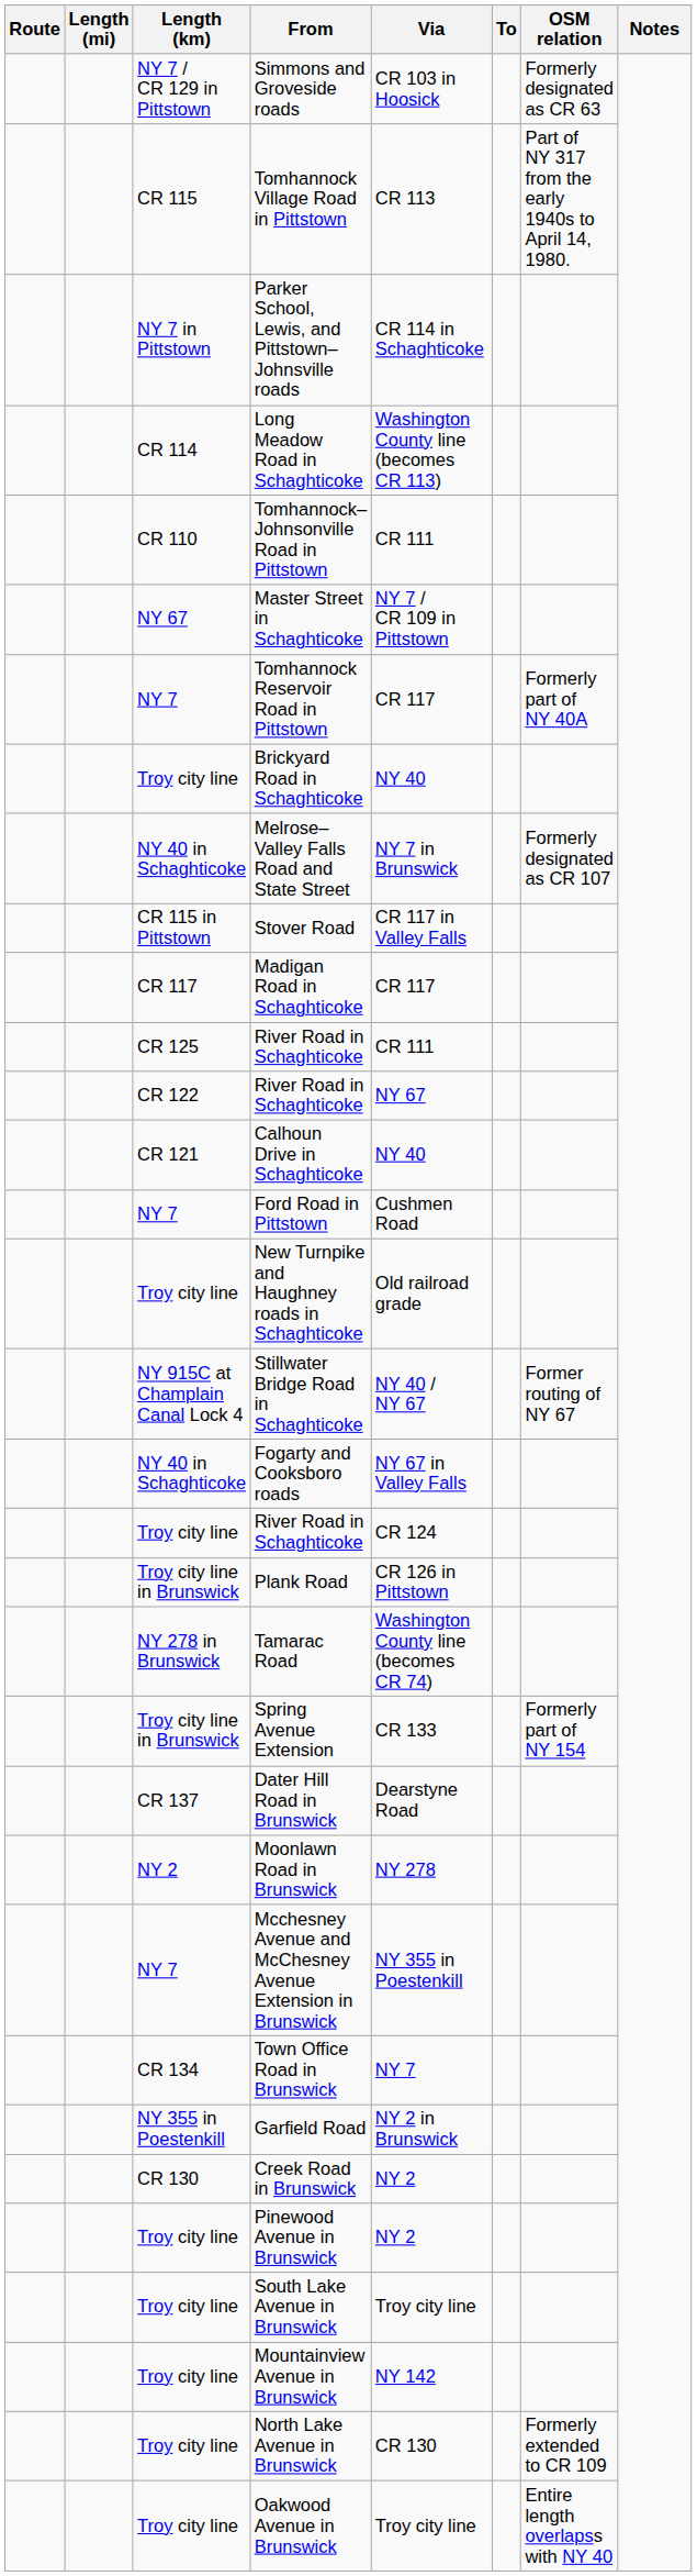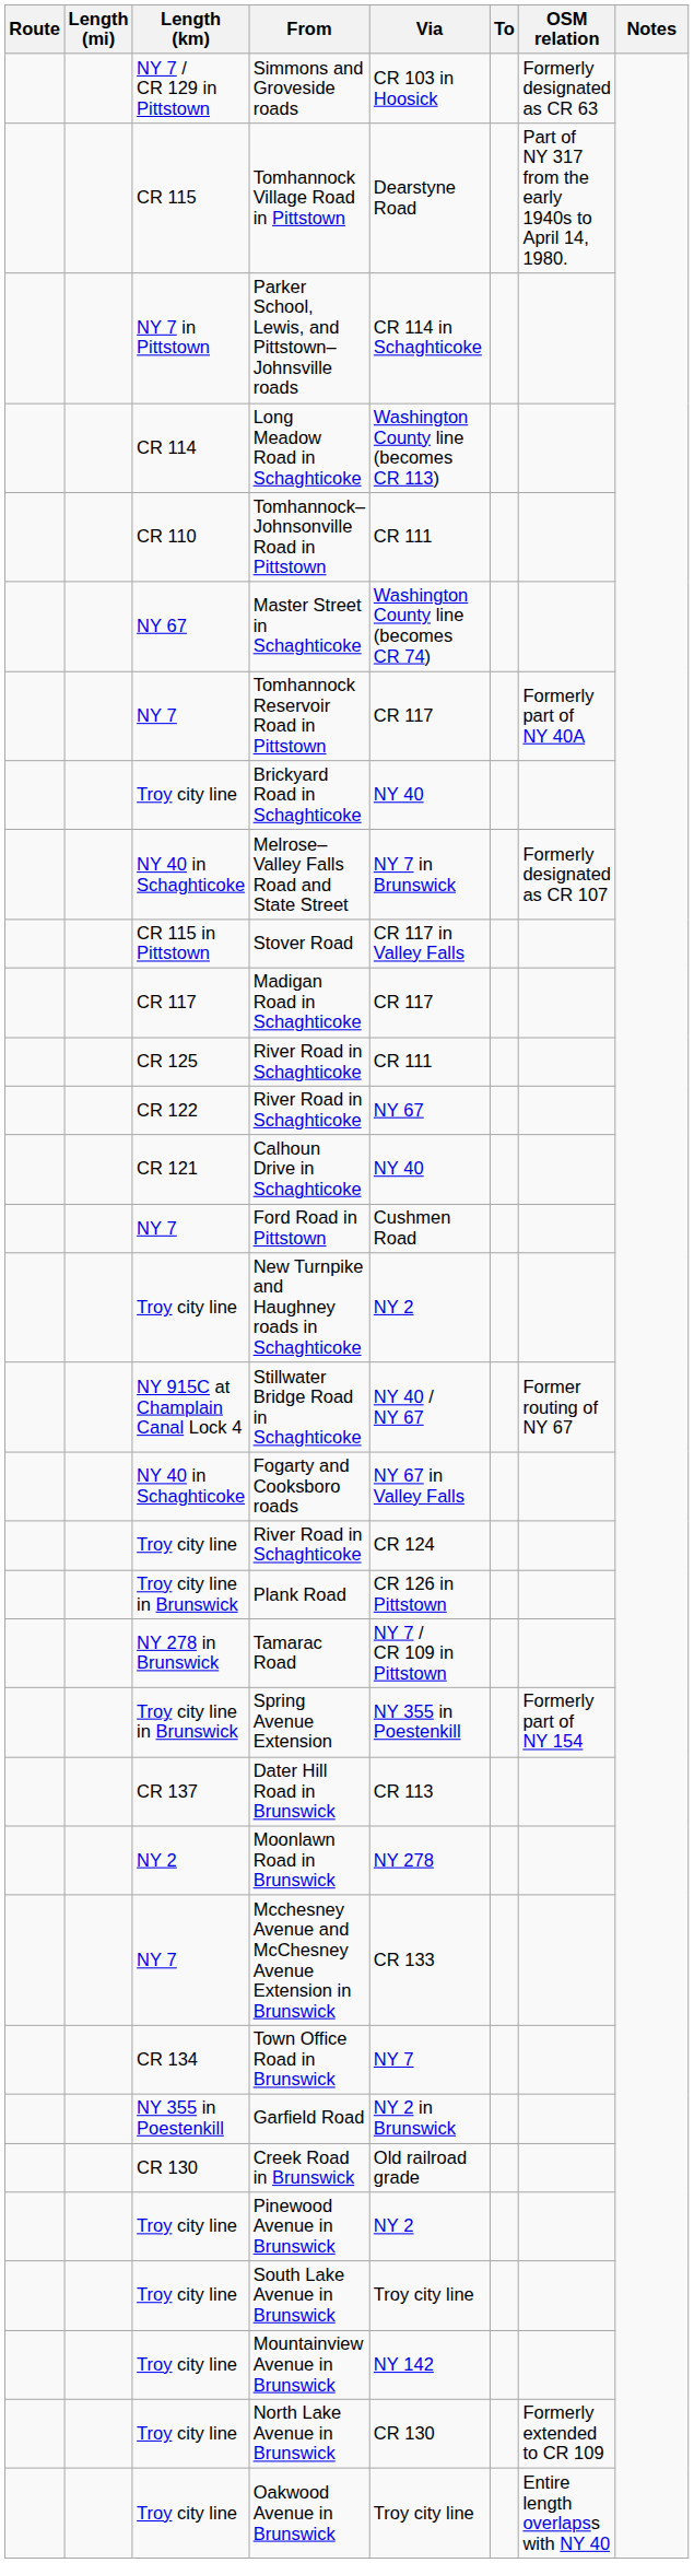 <table class="wikitable sortable">
 <tr>
 <th>Route</th>
 <th>Length<br>(mi)</th>
 <th>Length<br>(km)</th>
 <th class="unsortable">From</th>
 <th class="unsortable" width="20%">Via</th>
 <th class="unsortable">To</th>
 <th class="unsortable">OSM<br>relation</th>
 <th class="unsortable" width="20%">Notes</th>
 </tr>
 <tr>
 <td id="109"></td>
 <td></td>
 <td><a href='#'>NY&nbsp;7</a> / CR 129 in <a href='#'>Pittstown</a></td>
 <td>Simmons and Groveside roads</td>
 <td>CR 103 in <a href='#'>Hoosick</a></td>
 <td></td>
 <td>Formerly designated as CR 63</td>
 </tr>
 <tr>
 <td id="110"></td>
 <td></td>
 <td>CR 115</td>
 <td>Tomhannock Village Road in <a href='#'>Pittstown</a></td>
-<td>CR 113</td>
+<td>Dearstyne Road</td>
 <td></td>
 <td>Part of NY 317 from the early 1940s to April 14, 1980.</td>
 </tr>
 <tr>
 <td id="111"></td>
 <td></td>
 <td><a href='#'>NY&nbsp;7</a> in <a href='#'>Pittstown</a></td>
 <td>Parker School, Lewis, and Pittstown–Johnsville roads</td>
 <td>CR 114 in <a href='#'>Schaghticoke</a></td>
 <td></td>
 <td></td>
 </tr>
 <tr>
 <td id="112"></td>
 <td></td>
 <td>CR 114</td>
 <td>Long Meadow Road in <a href='#'>Schaghticoke</a></td>
 <td><a href='#'>Washington County</a> line (becomes <a href='#'>CR 113</a>)</td>
 <td></td>
 <td></td>
 </tr>
 <tr>
 <td id="113"></td>
 <td></td>
 <td>CR 110</td>
 <td>Tomhannock–Johnsonville Road in <a href='#'>Pittstown</a></td>
 <td>CR 111</td>
 <td></td>
 <td></td>
 </tr>
 <tr>
 <td id="114"></td>
 <td></td>
 <td><a href='#'>NY&nbsp;67</a></td>
 <td>Master Street in <a href='#'>Schaghticoke</a></td>
-<td><a href='#'>NY&nbsp;7</a> / CR 109 in <a href='#'>Pittstown</a></td>
+<td><a href='#'>Washington County</a> line (becomes <a href='#'>CR 74</a>)</td>
 <td></td>
 <td></td>
 </tr>
 <tr>
 <td id="115"></td>
 <td></td>
 <td><a href='#'>NY&nbsp;7</a></td>
 <td>Tomhannock Reservoir Road in <a href='#'>Pittstown</a></td>
 <td>CR 117</td>
 <td></td>
 <td>Formerly part of <a href='#'>NY&nbsp;40A</a></td>
 </tr>
 <tr>
 <td id="116"></td>
 <td></td>
 <td><a href='#'>Troy</a> city line</td>
 <td>Brickyard Road in <a href='#'>Schaghticoke</a></td>
 <td><a href='#'>NY&nbsp;40</a></td>
 <td></td>
 <td></td>
 </tr>
 <tr>
 <td id="117"></td>
 <td></td>
 <td><a href='#'>NY&nbsp;40</a> in <a href='#'>Schaghticoke</a></td>
 <td>Melrose–Valley Falls Road and State Street</td>
 <td><a href='#'>NY&nbsp;7</a> in <a href='#'>Brunswick</a></td>
 <td></td>
 <td>Formerly designated as CR 107</td>
 </tr>
 <tr>
 <td id="118"></td>
 <td></td>
 <td>CR 115 in <a href='#'>Pittstown</a></td>
 <td>Stover Road</td>
 <td>CR 117 in <a href='#'>Valley Falls</a></td>
 <td></td>
 <td></td>
 </tr>
 <tr>
 <td id="119"></td>
 <td></td>
 <td>CR 117</td>
 <td>Madigan Road in <a href='#'>Schaghticoke</a></td>
 <td>CR 117</td>
 <td></td>
 <td></td>
 </tr>
 <tr>
 <td id="120"></td>
 <td></td>
 <td>CR 125</td>
 <td>River Road in <a href='#'>Schaghticoke</a></td>
 <td>CR 111</td>
 <td></td>
 <td></td>
 </tr>
 <tr>
 <td id="121"></td>
 <td></td>
 <td>CR 122</td>
 <td>River Road in <a href='#'>Schaghticoke</a></td>
 <td><a href='#'>NY&nbsp;67</a></td>
 <td></td>
 <td></td>
 </tr>
 <tr>
 <td id="122"></td>
 <td></td>
 <td>CR 121</td>
 <td>Calhoun Drive in <a href='#'>Schaghticoke</a></td>
 <td><a href='#'>NY&nbsp;40</a></td>
 <td></td>
 <td></td>
 </tr>
 <tr>
 <td id="123"></td>
 <td></td>
 <td><a href='#'>NY&nbsp;7</a></td>
 <td>Ford Road in <a href='#'>Pittstown</a></td>
 <td>Cushmen Road</td>
 <td></td>
 <td></td>
 </tr>
 <tr>
 <td id="124"></td>
 <td></td>
 <td><a href='#'>Troy</a> city line</td>
 <td>New Turnpike and Haughney roads in <a href='#'>Schaghticoke</a></td>
-<td>Old railroad grade</td>
+<td><a href='#'>NY 2</a></td>
 <td></td>
 <td></td>
 </tr>
 <tr>
 <td id="125"></td>
 <td></td>
 <td><a href='#'>NY&nbsp;915C</a> at <a href='#'>Champlain Canal</a> Lock 4</td>
 <td>Stillwater Bridge Road in <a href='#'>Schaghticoke</a></td>
 <td><a href='#'>NY&nbsp;40</a> / <a href='#'>NY&nbsp;67</a></td>
 <td></td>
 <td>Former routing of NY 67</td>
 </tr>
 <tr>
 <td id="126"></td>
 <td></td>
 <td><a href='#'>NY&nbsp;40</a> in <a href='#'>Schaghticoke</a></td>
 <td>Fogarty and Cooksboro roads</td>
 <td><a href='#'>NY&nbsp;67</a> in <a href='#'>Valley Falls</a></td>
 <td></td>
 <td></td>
 </tr>
 <tr>
 <td id="127"></td>
 <td></td>
 <td><a href='#'>Troy</a> city line</td>
 <td>River Road in <a href='#'>Schaghticoke</a></td>
 <td>CR 124</td>
 <td></td>
 <td></td>
 </tr>
 <tr>
 <td id="128"></td>
 <td></td>
 <td><a href='#'>Troy</a> city line in <a href='#'>Brunswick</a></td>
 <td>Plank Road</td>
 <td>CR 126 in <a href='#'>Pittstown</a></td>
 <td></td>
 <td></td>
 </tr>
 <tr>
 <td id="129"></td>
 <td></td>
 <td><a href='#'>NY&nbsp;278</a> in <a href='#'>Brunswick</a></td>
 <td>Tamarac Road</td>
-<td><a href='#'>Washington County</a> line (becomes <a href='#'>CR 74</a>)</td>
+<td><a href='#'>NY&nbsp;7</a> / CR 109 in <a href='#'>Pittstown</a></td>
 <td></td>
 <td></td>
 </tr>
 <tr>
 <td id="130"></td>
 <td></td>
 <td><a href='#'>Troy</a> city line in <a href='#'>Brunswick</a></td>
 <td>Spring Avenue Extension</td>
-<td>CR 133</td>
+<td><a href='#'>NY&nbsp;355</a> in <a href='#'>Poestenkill</a></td>
 <td></td>
 <td>Formerly part of <a href='#'>NY&nbsp;154</a></td>
 </tr>
 <tr>
 <td id="132"></td>
 <td></td>
 <td>CR 137</td>
 <td>Dater Hill Road in <a href='#'>Brunswick</a></td>
-<td>Dearstyne Road</td>
+<td>CR 113</td>
 <td></td>
 <td></td>
 </tr>
 <tr>
 <td id="133"></td>
 <td></td>
 <td><a href='#'>NY 2</a></td>
 <td>Moonlawn Road in <a href='#'>Brunswick</a></td>
 <td><a href='#'>NY&nbsp;278</a></td>
 <td></td>
 <td></td>
 </tr>
 <tr>
 <td id="134"></td>
 <td></td>
 <td><a href='#'>NY&nbsp;7</a></td>
 <td>Mcchesney Avenue and McChesney Avenue Extension in <a href='#'>Brunswick</a></td>
-<td><a href='#'>NY&nbsp;355</a> in <a href='#'>Poestenkill</a></td>
+<td>CR 133</td>
 <td></td>
 <td></td>
 </tr>
 <tr>
 <td id="135"></td>
 <td></td>
 <td>CR 134</td>
 <td>Town Office Road in <a href='#'>Brunswick</a></td>
 <td><a href='#'>NY&nbsp;7</a></td>
 <td></td>
 <td></td>
 </tr>
 <tr>
 <td id="137"></td>
 <td></td>
 <td><a href='#'>NY&nbsp;355</a> in <a href='#'>Poestenkill</a></td>
 <td>Garfield Road</td>
 <td><a href='#'>NY 2</a> in <a href='#'>Brunswick</a></td>
 <td></td>
 <td></td>
 </tr>
 <tr>
 <td id="139"></td>
 <td></td>
 <td>CR 130</td>
 <td>Creek Road in <a href='#'>Brunswick</a></td>
-<td><a href='#'>NY 2</a></td>
+<td>Old railroad grade</td>
 <td></td>
 <td></td>
 </tr>
 <tr>
 <td id="140"></td>
 <td></td>
 <td><a href='#'>Troy</a> city line</td>
 <td>Pinewood Avenue in <a href='#'>Brunswick</a></td>
 <td><a href='#'>NY 2</a></td>
 <td></td>
 <td></td>
 </tr>
 <tr>
 <td id="141"></td>
 <td></td>
 <td><a href='#'>Troy</a> city line</td>
 <td>South Lake Avenue in <a href='#'>Brunswick</a></td>
 <td>Troy city line</td>
 <td></td>
 <td></td>
 </tr>
 <tr>
 <td id="142"></td>
 <td></td>
 <td><a href='#'>Troy</a> city line</td>
 <td>Mountainview Avenue in <a href='#'>Brunswick</a></td>
 <td><a href='#'>NY&nbsp;142</a></td>
 <td></td>
 <td></td>
 </tr>
 <tr>
 <td id="144"></td>
 <td></td>
 <td><a href='#'>Troy</a> city line</td>
 <td>North Lake Avenue in <a href='#'>Brunswick</a></td>
 <td>CR 130</td>
 <td></td>
 <td>Formerly extended to CR 109</td>
 </tr>
 <tr>
 <td id="145"></td>
 <td></td>
 <td><a href='#'>Troy</a> city line</td>
 <td>Oakwood Avenue in <a href='#'>Brunswick</a></td>
 <td>Troy city line</td>
 <td></td>
 <td>Entire length <a href='#'>overlaps</a>s with <a href='#'>NY&nbsp;40</a></td>
 </tr>
 </table>
